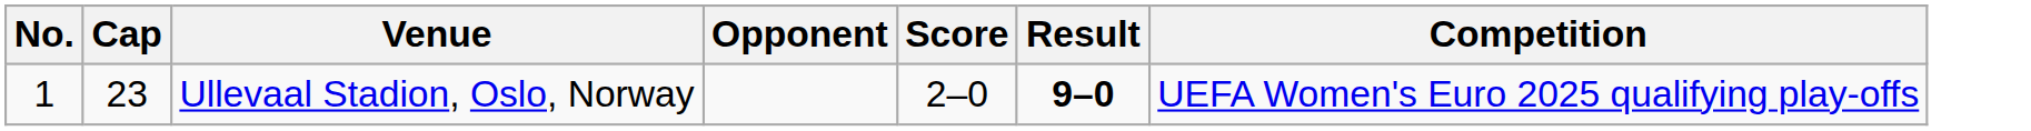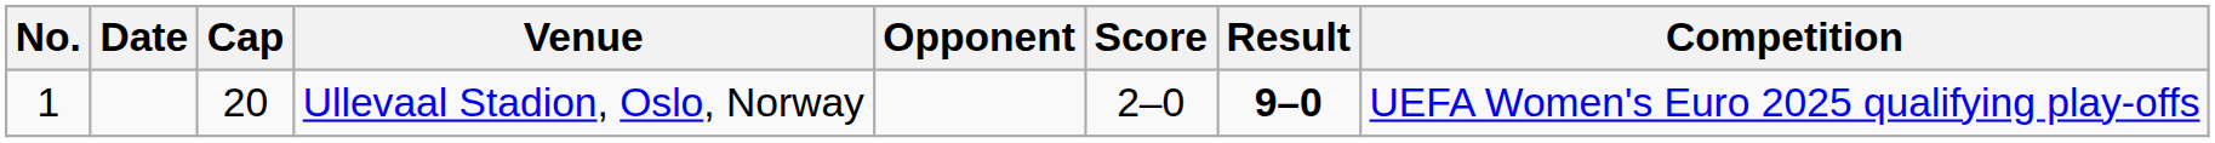 <table class="wikitable sortable">
 <tr>
 <th scope="col">No.</th>
+<th scope="col">Date</th>
 <th scope="col">Cap</th>
 <th scope="col">Venue</th>
 <th scope="col">Opponent</th>
 <th scope="col">Score</th>
 <th scope="col">Result</th>
 <th scope="col">Competition</th>
 </tr>
 <tr>
 <td align="center">1</td>
-<td align="center">23</td>
+<td></td>
+<td align="center">20</td>
 <td><a href='#'>Ullevaal Stadion</a>, <a href='#'>Oslo</a>, Norway</td>
 <td></td>
 <td align="center">2–0</td>
 <td align="center"><strong>9–0</strong></td>
 <td><a href='#'>UEFA Women's Euro 2025 qualifying play-offs</a></td>
 </tr>
 </table>
